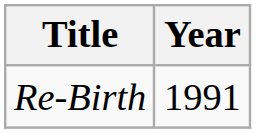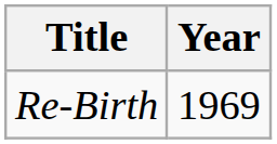 <table class="wikitable">
 <tr>
 <th>Title</th>
 <th>Year</th>
 </tr>
 <tr>
 <td><em>Re-Birth</em></td>
-<td>1991</td>
+<td>1969</td>
 </tr>
 </table>
